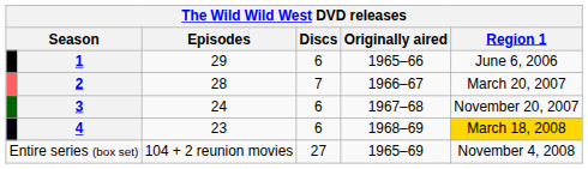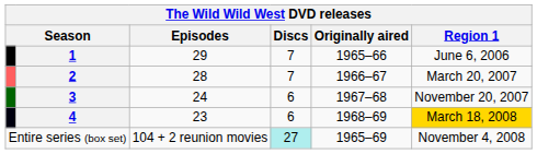 <table class="wikitable" style="margin:auto; text-align:center">
 <tr>
 <th colspan=7><a href='#'>The Wild Wild West</a> DVD releases</th>
 </tr>
 <tr>
 <th colspan="2">Season</th>
 <th>Episodes</th>
 <th>Discs</th>
 <th>Originally aired</th>
 <th><a href='#'>Region 1</a></th>
 </tr>
 <tr>
 <td style="background:#000; width:5px"></td>
 <th><a href='#'>1</a></th>
 <td>29</td>
-<td>6</td>
+<td>7</td>
 <td>1965–66</td>
 <td>June 6, 2006 </td>
 </tr>
 <tr>
 <td bgcolor="FF5F5F"></td>
 <th><a href='#'>2</a></th>
 <td>28</td>
 <td>7</td>
 <td>1966–67</td>
 <td>March 20, 2007 </td>
 </tr>
 <tr>
 <td bgcolor="006400"></td>
 <th><a href='#'>3</a></th>
 <td>24</td>
 <td>6</td>
 <td>1967–68</td>
 <td>November 20, 2007 </td>
 </tr>
 <tr>
 <td bgcolor="00f"></td>
 <th><a href='#'>4</a></th>
 <td>23</td>
 <td>6</td>
 <td>1968–69</td>
 <td style="background: gold;">March 18, 2008 </td>
 </tr>
 <tr>
 <td colspan=2>Entire series <small>(box set)</small></td>
 <td>104 + 2 reunion movies</td>
-<td>27</td>
+<td style="background: paleturquoise;">27</td>
 <td>1965–69</td>
 <td>November 4, 2008</td>
 </tr>
 </table>
